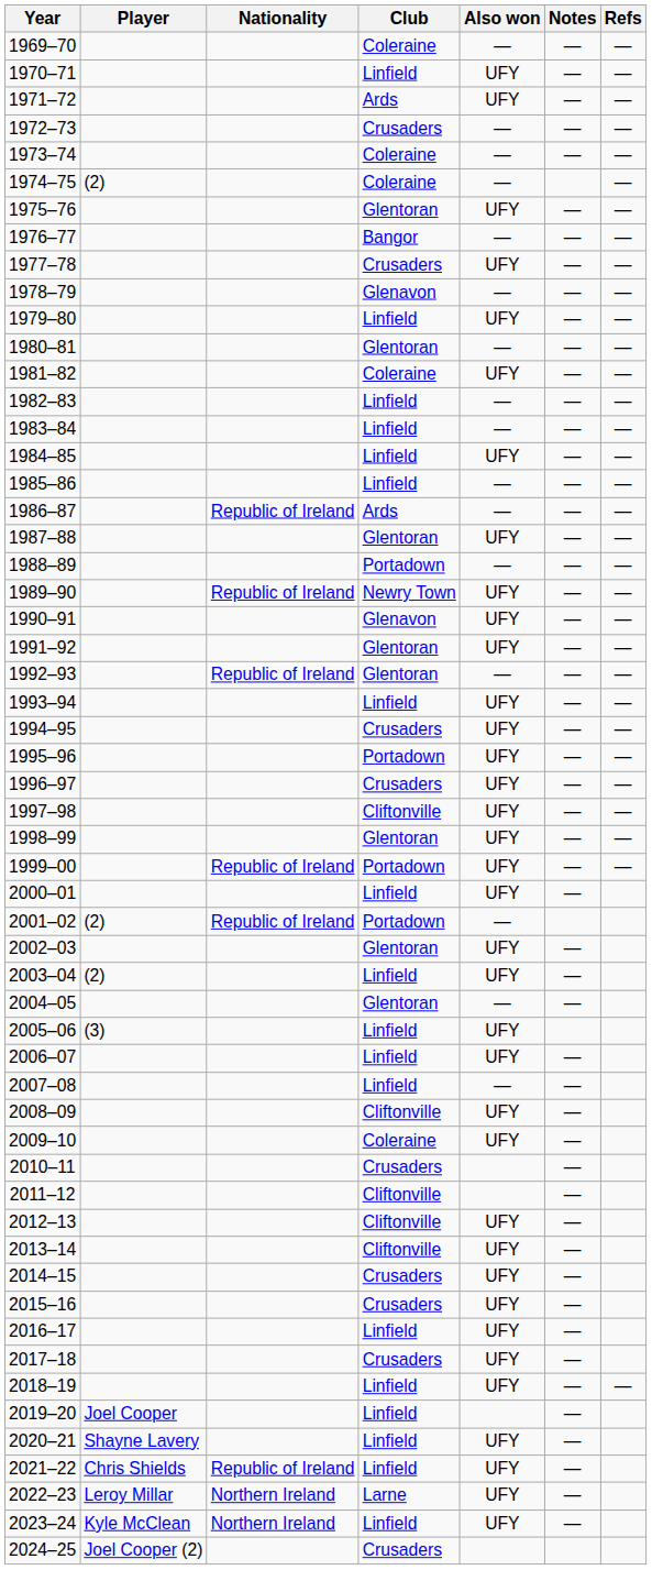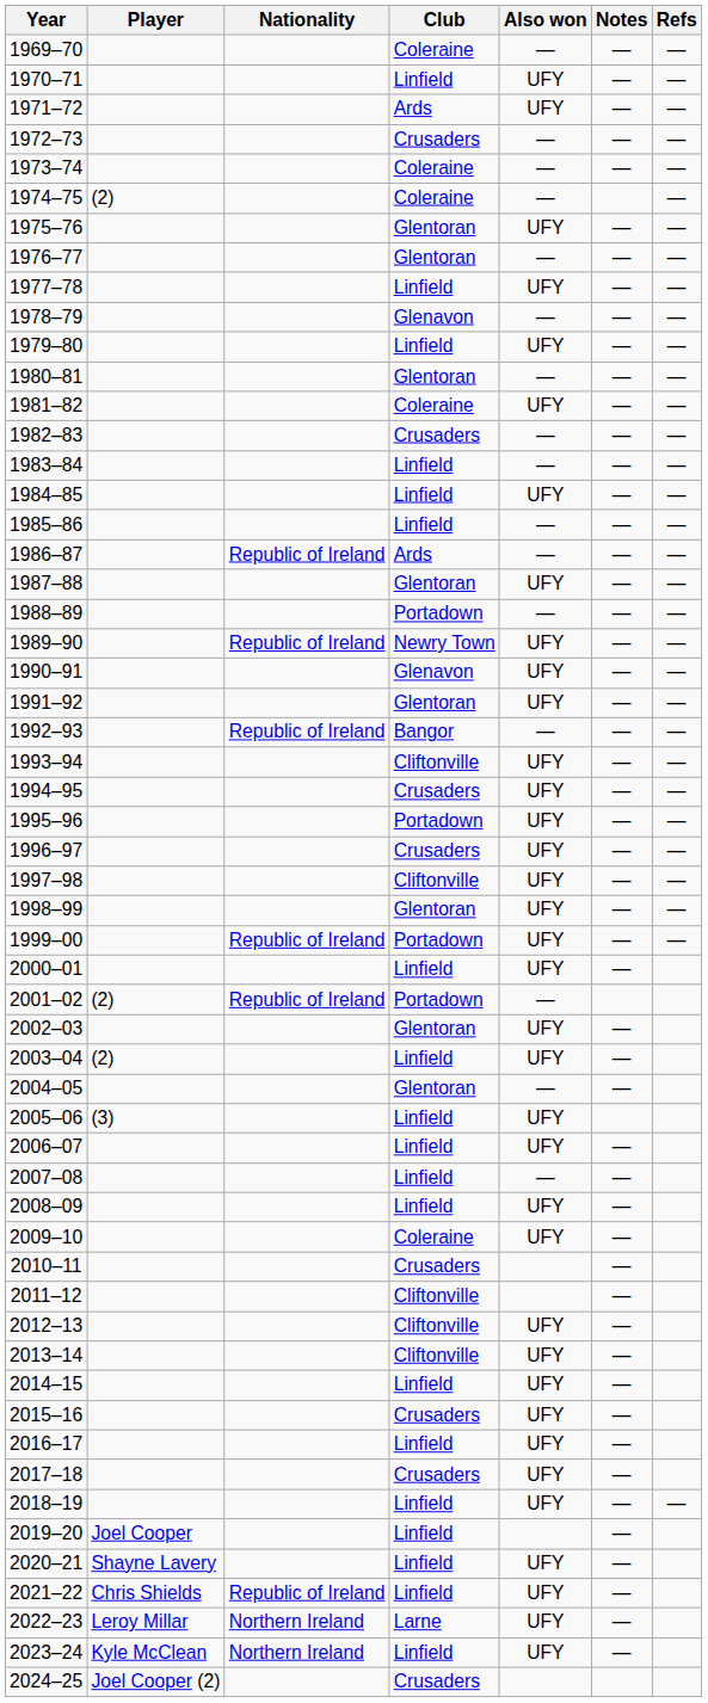 <table class="wikitable sortable" style="text-align:center;">
 <tr>
 <th>Year</th>
 <th>Player</th>
 <th>Nationality</th>
 <th>Club</th>
 <th>Also won</th>
 <th class="unsortable">Notes</th>
 <th class="unsortable">Refs</th>
 </tr>
 <tr>
 <td>1969–70</td>
 <td align=left></td>
 <td align=left></td>
 <td align=left><a href='#'>Coleraine</a></td>
 <td>—</td>
 <td>—</td>
 <td>—</td>
 </tr>
 <tr>
 <td>1970–71</td>
 <td align=left></td>
 <td align=left></td>
 <td align=left><a href='#'>Linfield</a></td>
 <td>UFY</td>
 <td>—</td>
 <td>—</td>
 </tr>
 <tr>
 <td>1971–72</td>
 <td align=left></td>
 <td align=left></td>
 <td align=left><a href='#'>Ards</a></td>
 <td>UFY</td>
 <td>—</td>
 <td>—</td>
 </tr>
 <tr>
 <td>1972–73</td>
 <td align=left></td>
 <td align=left></td>
 <td align=left><a href='#'>Crusaders</a></td>
 <td>—</td>
 <td>—</td>
 <td>—</td>
 </tr>
 <tr>
 <td>1973–74</td>
 <td align=left></td>
 <td align=left></td>
 <td align=left><a href='#'>Coleraine</a></td>
 <td>—</td>
 <td>—</td>
 <td>—</td>
 </tr>
 <tr>
 <td>1974–75</td>
 <td align=left> (2)</td>
 <td align=left></td>
 <td align=left><a href='#'>Coleraine</a></td>
 <td>—</td>
 <td></td>
 <td>—</td>
 </tr>
 <tr>
 <td>1975–76</td>
 <td align=left></td>
 <td align=left></td>
 <td align=left><a href='#'>Glentoran</a></td>
 <td>UFY</td>
 <td>—</td>
 <td>—</td>
 </tr>
 <tr>
 <td>1976–77</td>
 <td align=left></td>
 <td align=left></td>
-<td align=left><a href='#'>Bangor</a></td>
+<td align=left><a href='#'>Glentoran</a></td>
 <td>—</td>
 <td>—</td>
 <td>—</td>
 </tr>
 <tr>
 <td>1977–78</td>
 <td align=left></td>
 <td align=left></td>
-<td align=left><a href='#'>Crusaders</a></td>
+<td align=left><a href='#'>Linfield</a></td>
 <td>UFY</td>
 <td>—</td>
 <td>—</td>
 </tr>
 <tr>
 <td>1978–79</td>
 <td align=left></td>
 <td align=left></td>
 <td align=left><a href='#'>Glenavon</a></td>
 <td>—</td>
 <td>—</td>
 <td>—</td>
 </tr>
 <tr>
 <td>1979–80</td>
 <td align=left></td>
 <td align=left></td>
 <td align=left><a href='#'>Linfield</a></td>
 <td>UFY</td>
 <td>—</td>
 <td>—</td>
 </tr>
 <tr>
 <td>1980–81</td>
 <td align=left></td>
 <td align=left></td>
 <td align=left><a href='#'>Glentoran</a></td>
 <td>—</td>
 <td>—</td>
 <td>—</td>
 </tr>
 <tr>
 <td>1981–82</td>
 <td align=left></td>
 <td align=left></td>
 <td align=left><a href='#'>Coleraine</a></td>
 <td>UFY</td>
 <td>—</td>
 <td>—</td>
 </tr>
 <tr>
 <td>1982–83</td>
 <td align=left></td>
 <td align=left></td>
-<td align=left><a href='#'>Linfield</a></td>
+<td align=left><a href='#'>Crusaders</a></td>
 <td>—</td>
 <td>—</td>
 <td>—</td>
 </tr>
 <tr>
 <td>1983–84</td>
 <td align=left></td>
 <td align=left></td>
 <td align=left><a href='#'>Linfield</a></td>
 <td>—</td>
 <td>—</td>
 <td>—</td>
 </tr>
 <tr>
 <td>1984–85</td>
 <td align=left></td>
 <td align=left></td>
 <td align=left><a href='#'>Linfield</a></td>
 <td>UFY</td>
 <td>—</td>
 <td>—</td>
 </tr>
 <tr>
 <td>1985–86</td>
 <td align=left></td>
 <td align=left></td>
 <td align=left><a href='#'>Linfield</a></td>
 <td>—</td>
 <td>—</td>
 <td>—</td>
 </tr>
 <tr>
 <td>1986–87</td>
 <td align=left></td>
 <td align=left> <a href='#'>Republic of Ireland</a></td>
 <td align=left><a href='#'>Ards</a></td>
 <td>—</td>
 <td>—</td>
 <td>—</td>
 </tr>
 <tr>
 <td>1987–88</td>
 <td align=left></td>
 <td align=left></td>
 <td align=left><a href='#'>Glentoran</a></td>
 <td>UFY</td>
 <td>—</td>
 <td>—</td>
 </tr>
 <tr>
 <td>1988–89</td>
 <td align=left></td>
 <td align=left></td>
 <td align=left><a href='#'>Portadown</a></td>
 <td>—</td>
 <td>—</td>
 <td>—</td>
 </tr>
 <tr>
 <td>1989–90</td>
 <td align=left></td>
 <td align=left> <a href='#'>Republic of Ireland</a></td>
 <td align=left><a href='#'>Newry Town</a></td>
 <td>UFY</td>
 <td>—</td>
 <td>—</td>
 </tr>
 <tr>
 <td>1990–91</td>
 <td align=left></td>
 <td align=left></td>
 <td align=left><a href='#'>Glenavon</a></td>
 <td>UFY</td>
 <td>—</td>
 <td>—</td>
 </tr>
 <tr>
 <td>1991–92</td>
 <td align=left></td>
 <td align=left></td>
 <td align=left><a href='#'>Glentoran</a></td>
 <td>UFY</td>
 <td>—</td>
 <td>—</td>
 </tr>
 <tr>
 <td>1992–93</td>
 <td align=left></td>
 <td align=left> <a href='#'>Republic of Ireland</a></td>
-<td align=left><a href='#'>Glentoran</a></td>
+<td align=left><a href='#'>Bangor</a></td>
 <td>—</td>
 <td>—</td>
 <td>—</td>
 </tr>
 <tr>
 <td>1993–94</td>
 <td align=left></td>
 <td align=left></td>
-<td align=left><a href='#'>Linfield</a></td>
+<td align=left><a href='#'>Cliftonville</a></td>
 <td>UFY</td>
 <td>—</td>
 <td>—</td>
 </tr>
 <tr>
 <td>1994–95</td>
 <td align=left></td>
 <td align=left></td>
 <td align=left><a href='#'>Crusaders</a></td>
 <td>UFY</td>
 <td>—</td>
 <td>—</td>
 </tr>
 <tr>
 <td>1995–96</td>
 <td align=left></td>
 <td align=left></td>
 <td align=left><a href='#'>Portadown</a></td>
 <td>UFY</td>
 <td>—</td>
 <td>—</td>
 </tr>
 <tr>
 <td>1996–97</td>
 <td align=left></td>
 <td align=left></td>
 <td align=left><a href='#'>Crusaders</a></td>
 <td>UFY</td>
 <td>—</td>
 <td>—</td>
 </tr>
 <tr>
 <td>1997–98</td>
 <td align=left></td>
 <td align=left></td>
 <td align=left><a href='#'>Cliftonville</a></td>
 <td>UFY</td>
 <td>—</td>
 <td>—</td>
 </tr>
 <tr>
 <td>1998–99</td>
 <td align=left></td>
 <td align=left></td>
 <td align=left><a href='#'>Glentoran</a></td>
 <td>UFY</td>
 <td>—</td>
 <td>—</td>
 </tr>
 <tr>
 <td>1999–00</td>
 <td align=left></td>
 <td align=left> <a href='#'>Republic of Ireland</a></td>
 <td align=left><a href='#'>Portadown</a></td>
 <td>UFY</td>
 <td>—</td>
 <td>—</td>
 </tr>
 <tr>
 <td>2000–01</td>
 <td align=left></td>
 <td align=left></td>
 <td align=left><a href='#'>Linfield</a></td>
 <td>UFY</td>
 <td>—</td>
 <td></td>
 </tr>
 <tr>
 <td>2001–02</td>
 <td align=left> (2)</td>
 <td align=left> <a href='#'>Republic of Ireland</a></td>
 <td align=left><a href='#'>Portadown</a></td>
 <td>—</td>
 <td></td>
 <td></td>
 </tr>
 <tr>
 <td>2002–03</td>
 <td align=left></td>
 <td align=left></td>
 <td align=left><a href='#'>Glentoran</a></td>
 <td>UFY</td>
 <td>—</td>
 <td></td>
 </tr>
 <tr>
 <td>2003–04</td>
 <td align=left> (2)</td>
 <td align=left></td>
 <td align=left><a href='#'>Linfield</a></td>
 <td>UFY</td>
 <td>—</td>
 <td></td>
 </tr>
 <tr>
 <td>2004–05</td>
 <td align=left></td>
 <td align=left></td>
 <td align=left><a href='#'>Glentoran</a></td>
 <td>—</td>
 <td>—</td>
 <td></td>
 </tr>
 <tr>
 <td>2005–06</td>
 <td align=left> (3)</td>
 <td align=left></td>
 <td align=left><a href='#'>Linfield</a></td>
 <td>UFY</td>
 <td></td>
 <td></td>
 </tr>
 <tr>
 <td>2006–07</td>
 <td align=left></td>
 <td align=left></td>
 <td align=left><a href='#'>Linfield</a></td>
 <td>UFY</td>
 <td>—</td>
 <td></td>
 </tr>
 <tr>
 <td>2007–08</td>
 <td align=left></td>
 <td align=left></td>
 <td align=left><a href='#'>Linfield</a></td>
 <td>—</td>
 <td>—</td>
 <td></td>
 </tr>
 <tr>
 <td>2008–09</td>
 <td align=left></td>
 <td align=left></td>
-<td align=left><a href='#'>Cliftonville</a></td>
+<td align=left><a href='#'>Linfield</a></td>
 <td>UFY</td>
 <td>—</td>
 <td></td>
 </tr>
 <tr>
 <td>2009–10</td>
 <td align=left></td>
 <td align=left></td>
 <td align=left><a href='#'>Coleraine</a></td>
 <td>UFY</td>
 <td>—</td>
 <td></td>
 </tr>
 <tr>
 <td>2010–11</td>
 <td align=left></td>
 <td align=left></td>
 <td align=left><a href='#'>Crusaders</a></td>
 <td></td>
 <td>—</td>
 <td></td>
 </tr>
 <tr>
 <td>2011–12</td>
 <td align=left></td>
 <td align=left></td>
 <td align=left><a href='#'>Cliftonville</a></td>
 <td></td>
 <td>—</td>
 <td></td>
 </tr>
 <tr>
 <td>2012–13</td>
 <td align=left></td>
 <td align=left></td>
 <td align=left><a href='#'>Cliftonville</a></td>
 <td>UFY</td>
 <td>—</td>
 <td></td>
 </tr>
 <tr>
 <td>2013–14</td>
 <td align=left></td>
 <td align=left></td>
 <td align=left><a href='#'>Cliftonville</a></td>
 <td>UFY</td>
 <td>—</td>
 <td></td>
 </tr>
 <tr>
 <td>2014–15</td>
 <td align=left></td>
 <td align=left></td>
-<td align=left><a href='#'>Crusaders</a></td>
+<td align=left><a href='#'>Linfield</a></td>
 <td>UFY</td>
 <td>—</td>
 <td></td>
 </tr>
 <tr>
 <td>2015–16</td>
 <td align=left></td>
 <td align=left></td>
 <td align=left><a href='#'>Crusaders</a></td>
 <td>UFY</td>
 <td>—</td>
 <td></td>
 </tr>
 <tr>
 <td>2016–17</td>
 <td align=left></td>
 <td align=left></td>
 <td align=left><a href='#'>Linfield</a></td>
 <td>UFY</td>
 <td>—</td>
 <td></td>
 </tr>
 <tr>
 <td>2017–18</td>
 <td align=left></td>
 <td align=left></td>
 <td align=left><a href='#'>Crusaders</a></td>
 <td>UFY</td>
 <td>—</td>
 <td></td>
 </tr>
 <tr>
 <td>2018–19</td>
 <td align=left></td>
 <td align=left></td>
 <td align=left><a href='#'>Linfield</a></td>
 <td>UFY</td>
 <td>—</td>
 <td>—</td>
 </tr>
 <tr>
 <td>2019–20</td>
 <td align=left><a href='#'>Joel Cooper</a></td>
 <td align=left></td>
 <td align=left><a href='#'>Linfield</a></td>
 <td></td>
 <td>—</td>
 <td></td>
 </tr>
 <tr>
 <td>2020–21</td>
 <td align=left><a href='#'>Shayne Lavery</a></td>
 <td align=left></td>
 <td align=left><a href='#'>Linfield</a></td>
 <td>UFY</td>
 <td>—</td>
 <td></td>
 </tr>
 <tr>
 <td>2021–22</td>
 <td align=left><a href='#'>Chris Shields</a></td>
 <td align=left> <a href='#'>Republic of Ireland</a></td>
 <td align=left><a href='#'>Linfield</a></td>
 <td>UFY</td>
 <td>—</td>
 <td></td>
 </tr>
 <tr>
 <td>2022–23</td>
 <td align=left><a href='#'>Leroy Millar</a></td>
 <td align=left> <a href='#'>Northern Ireland</a></td>
 <td align=left><a href='#'>Larne</a></td>
 <td>UFY</td>
 <td>—</td>
 <td></td>
 </tr>
 <tr>
 <td>2023–24</td>
 <td align=left><a href='#'>Kyle McClean</a></td>
 <td align=left> <a href='#'>Northern Ireland</a></td>
 <td align=left><a href='#'>Linfield</a></td>
 <td>UFY</td>
 <td>—</td>
 <td></td>
 </tr>
 <tr>
 <td>2024–25</td>
 <td align=left><a href='#'>Joel Cooper</a> (2)</td>
 <td align=left></td>
 <td align=left><a href='#'>Crusaders</a></td>
 <td></td>
 <td></td>
 <td></td>
 </tr>
 </table>
